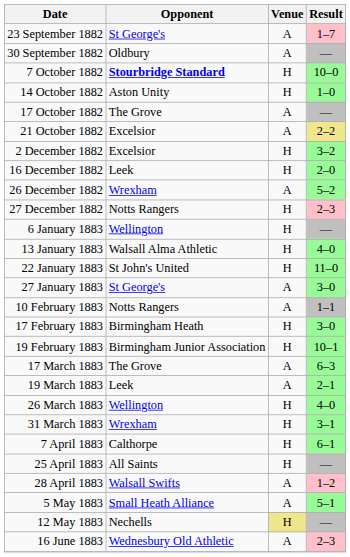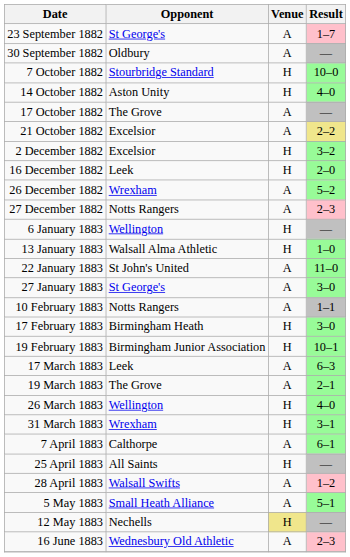 <table class="wikitable">
 <tr>
 <th>Date</th>
 <th>Opponent</th>
 <th>Venue</th>
 <th>Result</th>
 </tr>
 <tr>
 <td align="right">23 September 1882</td>
 <td><a href='#'>St George's</a></td>
 <td align="center">A</td>
 <td align="center" bgcolor="Pink">1–7</td>
 </tr>
 <tr>
 <td align="right">30 September 1882</td>
 <td>Oldbury</td>
 <td align="center">A</td>
 <td align="center" bgcolor="Silver">—</td>
 </tr>
 <tr>
 <td align="right">7 October 1882</td>
-<td><strong><a href='#'>Stourbridge Standard</a></strong></td>
+<td><a href='#'>Stourbridge Standard</a></td>
 <td align="center">H</td>
 <td align="center" bgcolor="PaleGreen">10–0</td>
 </tr>
 <tr>
 <td align="right">14 October 1882</td>
 <td>Aston Unity</td>
 <td align="center">H</td>
-<td align="center" bgcolor="PaleGreen">1–0</td>
+<td align="center" bgcolor="PaleGreen">4–0</td>
 </tr>
 <tr>
 <td align="right">17 October 1882</td>
 <td>The Grove</td>
 <td align="center">A</td>
 <td align="center" bgcolor="Silver">—</td>
 </tr>
 <tr>
 <td align="right">21 October 1882</td>
 <td>Excelsior</td>
 <td align="center">A</td>
 <td align="center" bgcolor="Khaki">2–2</td>
 </tr>
 <tr>
 <td align="right">2 December 1882</td>
 <td>Excelsior</td>
 <td align="center">H</td>
 <td align="center" bgcolor="PaleGreen">3–2</td>
 </tr>
 <tr>
 <td align="right">16 December 1882</td>
 <td>Leek</td>
 <td align="center">H</td>
 <td align="center" bgcolor="PaleGreen">2–0</td>
 </tr>
 <tr>
 <td align="right">26 December 1882</td>
 <td><a href='#'>Wrexham</a></td>
 <td align="center">A</td>
 <td align="center" bgcolor="PaleGreen">5–2</td>
 </tr>
 <tr>
 <td align="right">27 December 1882</td>
 <td>Notts Rangers</td>
-<td align="center">H</td>
+<td align="center">A</td>
 <td align="center" bgcolor="Pink">2–3</td>
 </tr>
 <tr>
 <td align="right">6 January 1883</td>
 <td><a href='#'>Wellington</a></td>
 <td align="center">H</td>
 <td align="center" bgcolor="Silver">—</td>
 </tr>
 <tr>
 <td align="right">13 January 1883</td>
 <td>Walsall Alma Athletic</td>
 <td align="center">H</td>
-<td align="center" bgcolor="PaleGreen">4–0</td>
+<td align="center" bgcolor="PaleGreen">1–0</td>
 </tr>
 <tr>
 <td align="right">22 January 1883</td>
 <td>St John's United</td>
-<td align="center">H</td>
+<td align="center">A</td>
 <td align="center" bgcolor="PaleGreen">11–0</td>
 </tr>
 <tr>
 <td align="right">27 January 1883</td>
 <td><a href='#'>St George's</a></td>
 <td align="center">A</td>
 <td align="center" bgcolor="PaleGreen">3–0</td>
 </tr>
 <tr>
 <td align="right">10 February 1883</td>
 <td>Notts Rangers</td>
 <td align="center">A</td>
 <td align="center" bgcolor="Silver">1–1</td>
 </tr>
 <tr>
 <td align="right">17 February 1883</td>
 <td>Birmingham Heath</td>
 <td align="center">H</td>
 <td align="center" bgcolor="PaleGreen">3–0</td>
 </tr>
 <tr>
 <td align="right">19 February 1883</td>
 <td>Birmingham Junior Association</td>
 <td align="center">H</td>
 <td align="center" bgcolor="PaleGreen">10–1</td>
 </tr>
 <tr>
 <td align="right">17 March 1883</td>
-<td>The Grove</td>
+<td>Leek</td>
 <td align="center">A</td>
 <td align="center" bgcolor="PaleGreen">6–3</td>
 </tr>
 <tr>
 <td align="right">19 March 1883</td>
-<td>Leek</td>
+<td>The Grove</td>
 <td align="center">A</td>
 <td align="center" bgcolor="PaleGreen">2–1</td>
 </tr>
 <tr>
 <td align="right">26 March 1883</td>
 <td><a href='#'>Wellington</a></td>
 <td align="center">H</td>
 <td align="center" bgcolor="PaleGreen">4–0</td>
 </tr>
 <tr>
 <td align="right">31 March 1883</td>
 <td><a href='#'>Wrexham</a></td>
 <td align="center">H</td>
 <td align="center" bgcolor="PaleGreen">3–1</td>
 </tr>
 <tr>
 <td align="right">7 April 1883</td>
 <td>Calthorpe</td>
-<td align="center">H</td>
+<td align="center">A</td>
 <td align="center" bgcolor="PaleGreen">6–1</td>
 </tr>
 <tr>
 <td align="right">25 April 1883</td>
 <td>All Saints</td>
 <td align="center">H</td>
 <td align="center" bgcolor="Silver">—</td>
 </tr>
 <tr>
 <td align="right">28 April 1883</td>
 <td><a href='#'>Walsall Swifts</a></td>
 <td align="center">A</td>
 <td align="center" bgcolor="Pink">1–2</td>
 </tr>
 <tr>
 <td align="right">5 May 1883</td>
 <td><a href='#'>Small Heath Alliance</a></td>
 <td align="center">A</td>
 <td align="center" bgcolor="PaleGreen">5–1</td>
 </tr>
 <tr>
 <td align="right">12 May 1883</td>
 <td>Nechells</td>
 <td align="center" style="background: khaki;">H</td>
 <td align="center" bgcolor="Silver">—</td>
 </tr>
 <tr>
 <td align="right">16 June 1883</td>
 <td><a href='#'>Wednesbury Old Athletic</a></td>
 <td align="center">A</td>
 <td align="center" bgcolor="Pink">2–3</td>
 </tr>
 <tr>
 </tr>
 </table>
